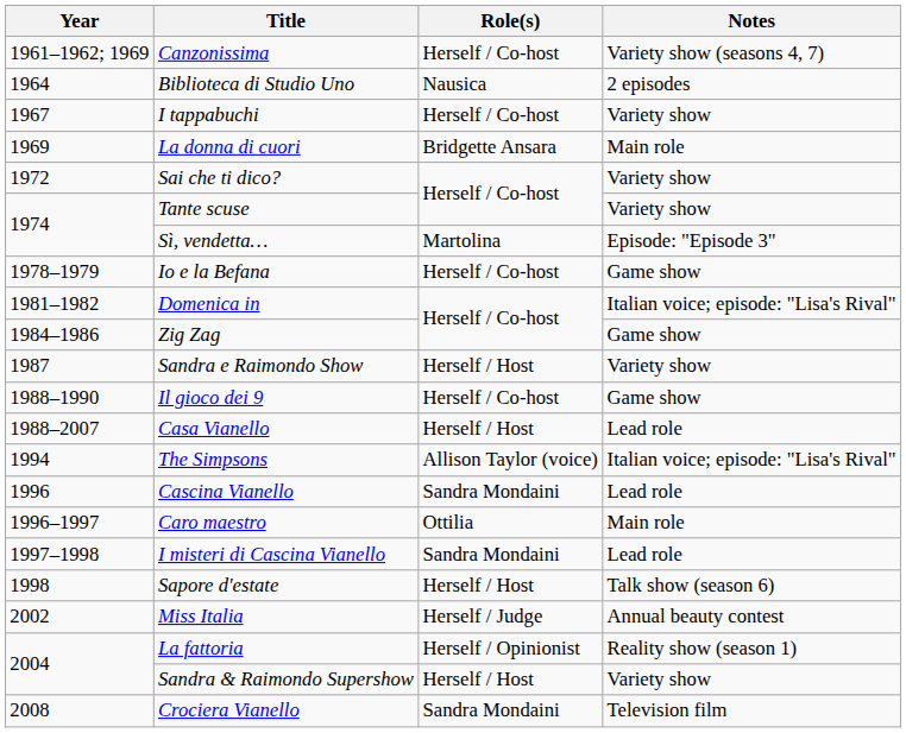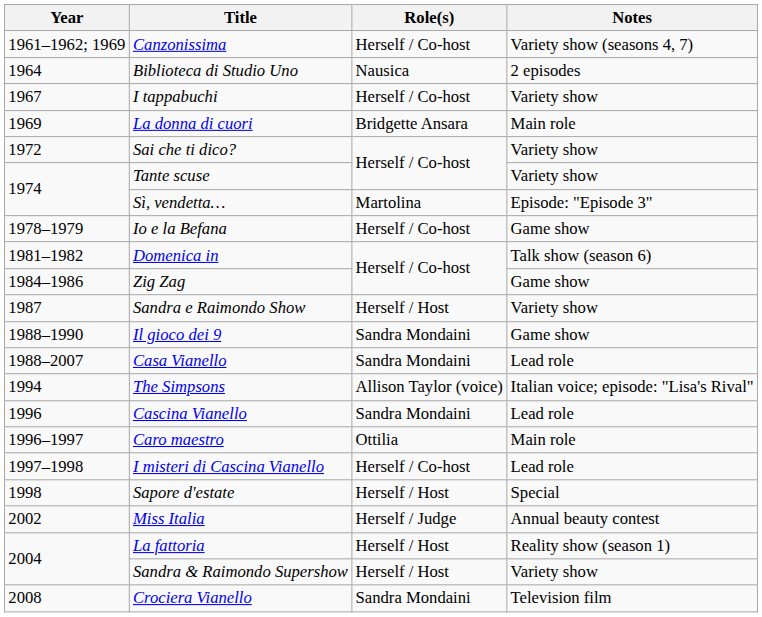 <table class="wikitable plainrowheaders sortable">
 <tr>
 <th scope="col">Year</th>
 <th scope="col">Title</th>
 <th scope="col">Role(s)</th>
 <th scope="col" class="unsortable">Notes</th>
 </tr>
 <tr>
 <td>1961–1962; 1969</td>
 <td><em><a href='#'>Canzonissima</a></em></td>
 <td>Herself / Co-host</td>
 <td>Variety show (seasons 4, 7)</td>
 </tr>
 <tr>
 <td>1964</td>
 <td><em>Biblioteca di Studio Uno</em></td>
 <td>Nausica</td>
 <td>2 episodes</td>
 </tr>
 <tr>
 <td>1967</td>
 <td><em>I tappabuchi</em></td>
 <td>Herself / Co-host</td>
 <td>Variety show</td>
 </tr>
 <tr>
 <td>1969</td>
 <td><em><a href='#'>La donna di cuori</a></em></td>
 <td>Bridgette Ansara</td>
 <td>Main role</td>
 </tr>
 <tr>
 <td>1972</td>
 <td><em>Sai che ti dico?</em></td>
 <td rowspan="2">Herself / Co-host</td>
 <td>Variety show</td>
 </tr>
 <tr>
 <td rowspan="2">1974</td>
 <td><em>Tante scuse</em></td>
 <td>Variety show</td>
 </tr>
 <tr>
 <td><em>Sì, vendetta…</em></td>
 <td>Martolina</td>
 <td>Episode: "Episode 3"</td>
 </tr>
 <tr>
 <td>1978–1979</td>
 <td><em>Io e la Befana</em></td>
 <td>Herself / Co-host</td>
 <td>Game show</td>
 </tr>
 <tr>
 <td>1981–1982</td>
 <td><em><a href='#'>Domenica in</a></em></td>
 <td rowspan="2">Herself / Co-host</td>
-<td>Italian voice; episode: "Lisa's Rival"</td>
+<td>Talk show (season 6)</td>
 </tr>
 <tr>
 <td>1984–1986</td>
 <td><em>Zig Zag</em></td>
 <td>Game show</td>
 </tr>
 <tr>
 <td>1987</td>
 <td><em>Sandra e Raimondo Show</em></td>
 <td>Herself / Host</td>
 <td>Variety show</td>
 </tr>
 <tr>
 <td>1988–1990</td>
 <td><em><a href='#'>Il gioco dei 9</a></em></td>
-<td>Herself / Co-host</td>
+<td>Sandra Mondaini</td>
 <td>Game show</td>
 </tr>
 <tr>
 <td>1988–2007</td>
 <td><em><a href='#'>Casa Vianello</a></em></td>
-<td>Herself / Host</td>
+<td>Sandra Mondaini</td>
 <td>Lead role</td>
 </tr>
 <tr>
 <td>1994</td>
 <td><em><a href='#'>The Simpsons</a></em></td>
 <td>Allison Taylor (voice)</td>
 <td>Italian voice; episode: "Lisa's Rival"</td>
 </tr>
 <tr>
 <td>1996</td>
 <td><em><a href='#'>Cascina Vianello</a></em></td>
 <td>Sandra Mondaini</td>
 <td>Lead role</td>
 </tr>
 <tr>
 <td>1996–1997</td>
 <td><em><a href='#'>Caro maestro</a></em></td>
 <td>Ottilia</td>
 <td>Main role</td>
 </tr>
 <tr>
 <td>1997–1998</td>
 <td><em><a href='#'>I misteri di Cascina Vianello</a></em></td>
-<td>Sandra Mondaini</td>
+<td>Herself / Co-host</td>
 <td>Lead role</td>
 </tr>
 <tr>
 <td>1998</td>
 <td><em>Sapore d'estate</em></td>
 <td>Herself / Host</td>
-<td>Talk show (season 6)</td>
+<td>Special</td>
 </tr>
 <tr>
 <td>2002</td>
 <td><em><a href='#'>Miss Italia</a></em></td>
 <td>Herself / Judge</td>
 <td>Annual beauty contest</td>
 </tr>
 <tr>
 <td rowspan="2">2004</td>
 <td><em><a href='#'>La fattoria</a></em></td>
-<td>Herself / Opinionist</td>
+<td>Herself / Host</td>
 <td>Reality show (season 1)</td>
 </tr>
 <tr>
 <td><em>Sandra & Raimondo Supershow</em></td>
 <td>Herself / Host</td>
 <td>Variety show</td>
 </tr>
 <tr>
 <td>2008</td>
 <td><em><a href='#'>Crociera Vianello</a></em></td>
 <td>Sandra Mondaini</td>
 <td>Television film</td>
 </tr>
 </table>
